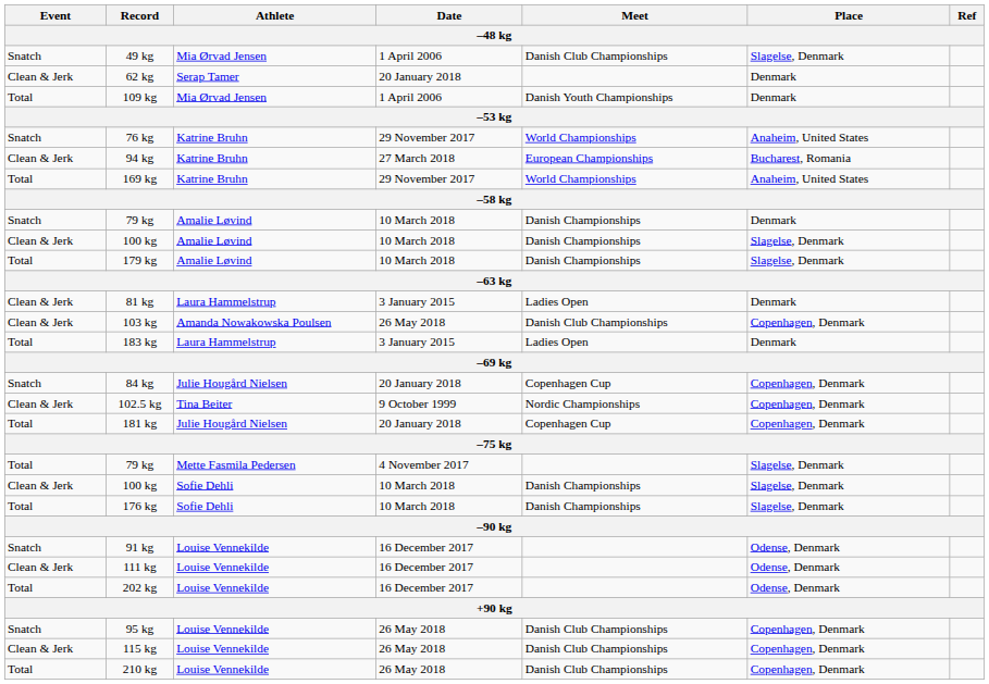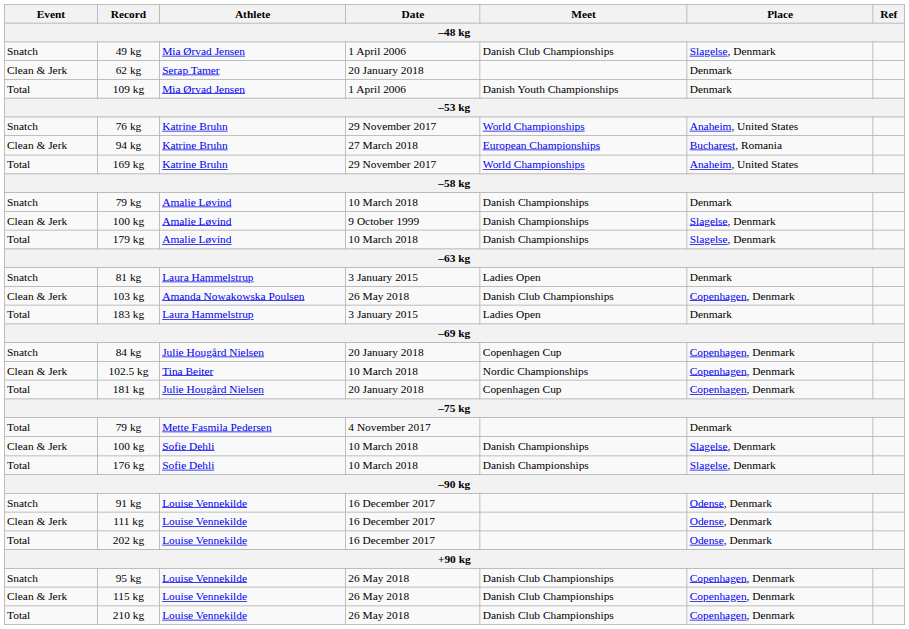 <table class="wikitable" style="font-size:95%; width: 95%;">
 <tr>
 <th width=9%>Event</th>
 <th width=6%>Record</th>
 <th width=18%>Athlete</th>
 <th width=13%>Date</th>
 <th width=20%>Meet</th>
 <th width=18%>Place</th>
 <th width=3%>Ref</th>
 </tr>
 <tr bgcolor="#DDDDDD">
 <th colspan="7">–48 kg</th>
 </tr>
 <tr>
 <td>Snatch</td>
 <td align="center">49 kg</td>
 <td><a href='#'>Mia Ørvad Jensen</a></td>
 <td>1 April 2006</td>
 <td>Danish Club Championships</td>
 <td><a href='#'>Slagelse</a>, Denmark</td>
 <td></td>
 </tr>
 <tr>
 <td>Clean & Jerk</td>
 <td align="center">62 kg</td>
 <td><a href='#'>Serap Tamer</a></td>
 <td>20 January 2018</td>
 <td></td>
 <td>Denmark</td>
 <td></td>
 </tr>
 <tr>
 <td>Total</td>
 <td align="center">109 kg</td>
 <td><a href='#'>Mia Ørvad Jensen</a></td>
 <td>1 April 2006</td>
 <td>Danish Youth Championships</td>
 <td>Denmark</td>
 <td></td>
 </tr>
 <tr bgcolor="#DDDDDD">
 <th colspan="7">–53 kg</th>
 </tr>
 <tr>
 <td>Snatch</td>
 <td align="center">76 kg</td>
 <td><a href='#'>Katrine Bruhn</a></td>
 <td>29 November 2017</td>
 <td><a href='#'>World Championships</a></td>
 <td><a href='#'>Anaheim</a>, United States</td>
 <td></td>
 </tr>
 <tr>
 <td>Clean & Jerk</td>
 <td align="center">94 kg</td>
 <td><a href='#'>Katrine Bruhn</a></td>
 <td>27 March 2018</td>
 <td><a href='#'>European Championships</a></td>
 <td><a href='#'>Bucharest</a>, Romania</td>
 <td></td>
 </tr>
 <tr>
 <td>Total</td>
 <td align="center">169 kg</td>
 <td><a href='#'>Katrine Bruhn</a></td>
 <td>29 November 2017</td>
 <td><a href='#'>World Championships</a></td>
 <td><a href='#'>Anaheim</a>, United States</td>
 <td></td>
 </tr>
 <tr bgcolor="#DDDDDD">
 <th colspan="7">–58 kg</th>
 </tr>
 <tr>
 <td>Snatch</td>
 <td align="center">79 kg</td>
 <td><a href='#'>Amalie Løvind</a></td>
 <td>10 March 2018</td>
 <td>Danish Championships</td>
 <td>Denmark</td>
 <td></td>
 </tr>
 <tr>
 <td>Clean & Jerk</td>
 <td align="center">100 kg</td>
 <td><a href='#'>Amalie Løvind</a></td>
-<td>10 March 2018</td>
+<td>9 October 1999</td>
 <td>Danish Championships</td>
 <td><a href='#'>Slagelse</a>, Denmark</td>
 <td></td>
 </tr>
 <tr>
 <td>Total</td>
 <td align="center">179 kg</td>
 <td><a href='#'>Amalie Løvind</a></td>
 <td>10 March 2018</td>
 <td>Danish Championships</td>
 <td><a href='#'>Slagelse</a>, Denmark</td>
 <td></td>
 </tr>
 <tr bgcolor="#DDDDDD">
 <th colspan="7">–63 kg</th>
 </tr>
 <tr>
-<td>Clean & Jerk</td>
+<td>Snatch</td>
 <td align="center">81 kg</td>
 <td><a href='#'>Laura Hammelstrup</a></td>
 <td>3 January 2015</td>
 <td>Ladies Open</td>
 <td>Denmark</td>
 <td></td>
 </tr>
 <tr>
 <td>Clean & Jerk</td>
 <td align="center">103 kg</td>
 <td><a href='#'>Amanda Nowakowska Poulsen</a></td>
 <td>26 May 2018</td>
 <td>Danish Club Championships</td>
 <td><a href='#'>Copenhagen</a>, Denmark</td>
 <td></td>
 </tr>
 <tr>
 <td>Total</td>
 <td align="center">183 kg</td>
 <td><a href='#'>Laura Hammelstrup</a></td>
 <td>3 January 2015</td>
 <td>Ladies Open</td>
 <td>Denmark</td>
 <td></td>
 </tr>
 <tr bgcolor="#DDDDDD">
 <th colspan="7">–69 kg</th>
 </tr>
 <tr>
 <td>Snatch</td>
 <td align="center">84 kg</td>
 <td><a href='#'>Julie Hougård Nielsen</a></td>
 <td>20 January 2018</td>
 <td>Copenhagen Cup</td>
 <td><a href='#'>Copenhagen</a>, Denmark</td>
 <td></td>
 </tr>
 <tr>
 <td>Clean & Jerk</td>
 <td align="center">102.5 kg</td>
 <td><a href='#'>Tina Beiter</a></td>
-<td>9 October 1999</td>
+<td>10 March 2018</td>
 <td>Nordic Championships</td>
 <td><a href='#'>Copenhagen</a>, Denmark</td>
 <td></td>
 </tr>
 <tr>
 <td>Total</td>
 <td align="center">181 kg</td>
 <td><a href='#'>Julie Hougård Nielsen</a></td>
 <td>20 January 2018</td>
 <td>Copenhagen Cup</td>
 <td><a href='#'>Copenhagen</a>, Denmark</td>
 <td></td>
 </tr>
 <tr bgcolor="#DDDDDD">
 <th colspan="7">–75 kg</th>
 </tr>
 <tr>
 <td>Total</td>
 <td align="center">79 kg</td>
 <td><a href='#'>Mette Fasmila Pedersen</a></td>
 <td>4 November 2017</td>
 <td></td>
-<td><a href='#'>Slagelse</a>, Denmark</td>
+<td>Denmark</td>
 <td></td>
 </tr>
 <tr>
 <td>Clean & Jerk</td>
 <td align="center">100 kg</td>
 <td><a href='#'>Sofie Dehli</a></td>
 <td>10 March 2018</td>
 <td>Danish Championships</td>
 <td><a href='#'>Slagelse</a>, Denmark</td>
 <td></td>
 </tr>
 <tr>
 <td>Total</td>
 <td align="center">176 kg</td>
 <td><a href='#'>Sofie Dehli</a></td>
 <td>10 March 2018</td>
 <td>Danish Championships</td>
 <td><a href='#'>Slagelse</a>, Denmark</td>
 <td></td>
 </tr>
 <tr bgcolor="#DDDDDD">
 <th colspan="7">–90 kg</th>
 </tr>
 <tr>
 <td>Snatch</td>
 <td align="center">91 kg</td>
 <td><a href='#'>Louise Vennekilde</a></td>
 <td>16 December 2017</td>
 <td></td>
 <td><a href='#'>Odense</a>, Denmark</td>
 <td></td>
 </tr>
 <tr>
 <td>Clean & Jerk</td>
 <td align="center">111 kg</td>
 <td><a href='#'>Louise Vennekilde</a></td>
 <td>16 December 2017</td>
 <td></td>
 <td><a href='#'>Odense</a>, Denmark</td>
 <td></td>
 </tr>
 <tr>
 <td>Total</td>
 <td align="center">202 kg</td>
 <td><a href='#'>Louise Vennekilde</a></td>
 <td>16 December 2017</td>
 <td></td>
 <td><a href='#'>Odense</a>, Denmark</td>
 <td></td>
 </tr>
 <tr bgcolor="#DDDDDD">
 <th colspan="7">+90 kg</th>
 </tr>
 <tr>
 <td>Snatch</td>
 <td align="center">95 kg</td>
 <td><a href='#'>Louise Vennekilde</a></td>
 <td>26 May 2018</td>
 <td>Danish Club Championships</td>
 <td><a href='#'>Copenhagen</a>, Denmark</td>
 <td></td>
 </tr>
 <tr>
 <td>Clean & Jerk</td>
 <td align="center">115 kg</td>
 <td><a href='#'>Louise Vennekilde</a></td>
 <td>26 May 2018</td>
 <td>Danish Club Championships</td>
 <td><a href='#'>Copenhagen</a>, Denmark</td>
 <td></td>
 </tr>
 <tr>
 <td>Total</td>
 <td align="center">210 kg</td>
 <td><a href='#'>Louise Vennekilde</a></td>
 <td>26 May 2018</td>
 <td>Danish Club Championships</td>
 <td><a href='#'>Copenhagen</a>, Denmark</td>
 <td></td>
 </tr>
 </table>
